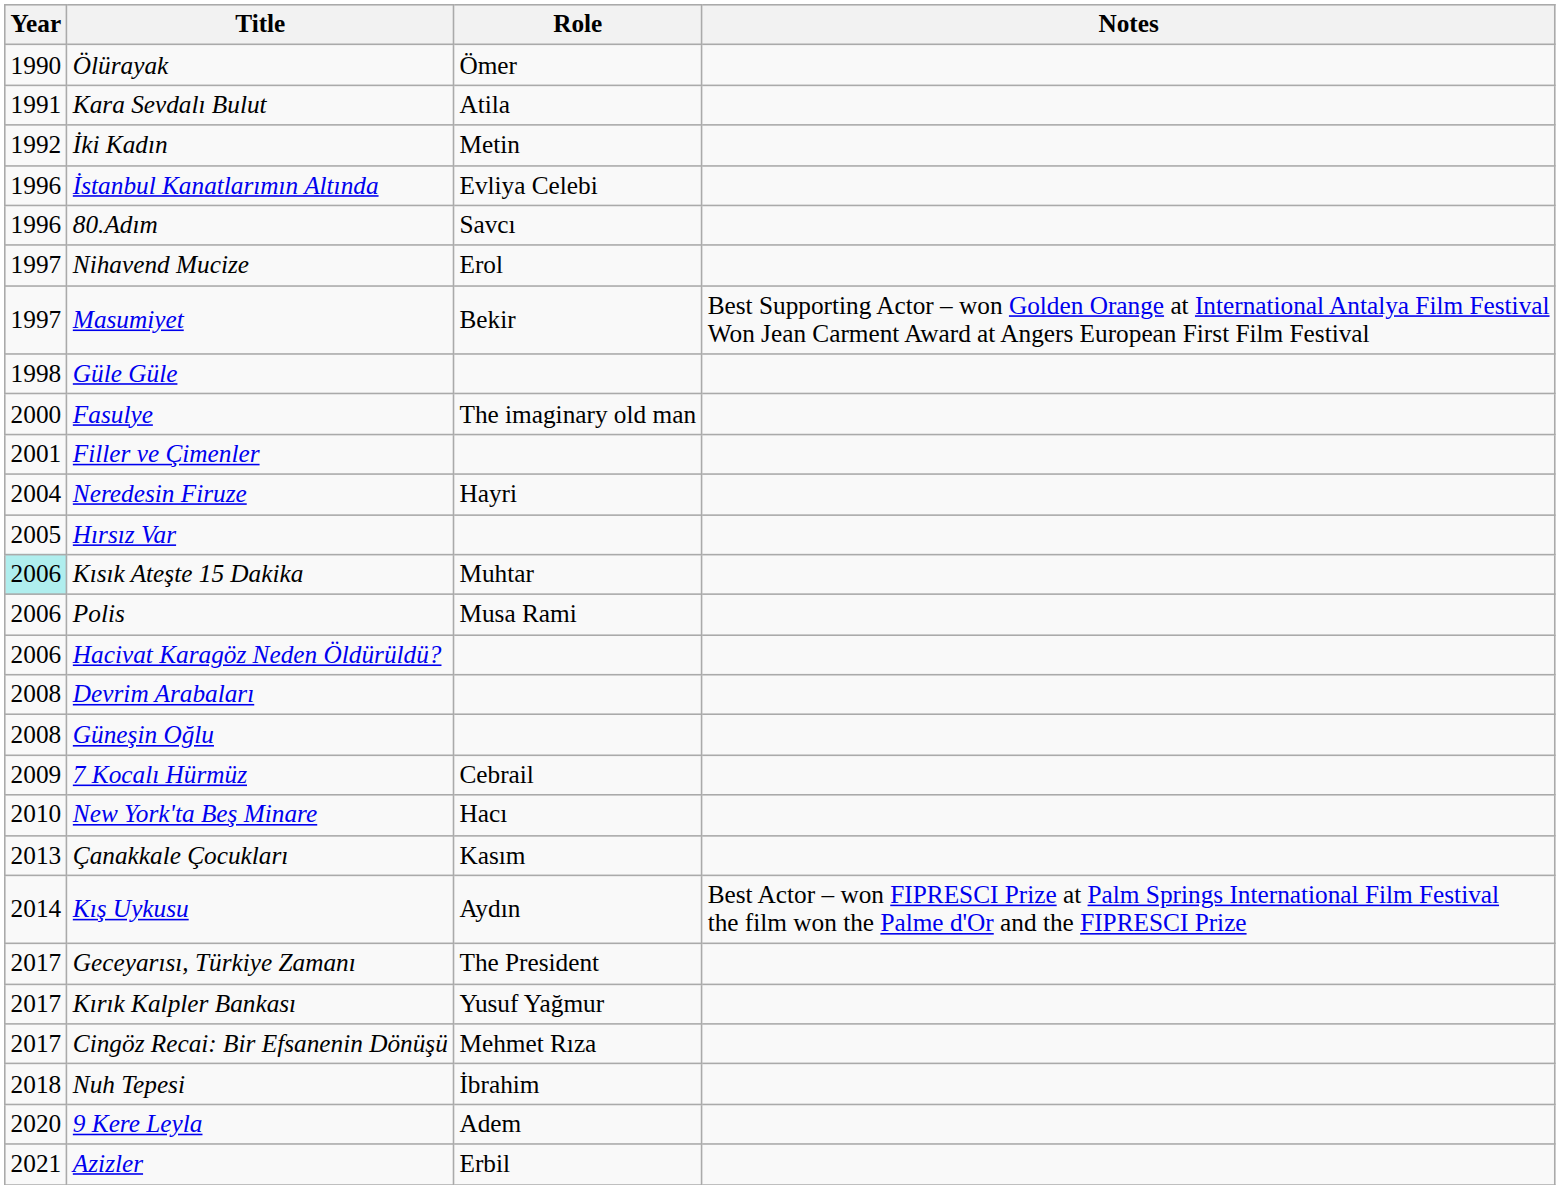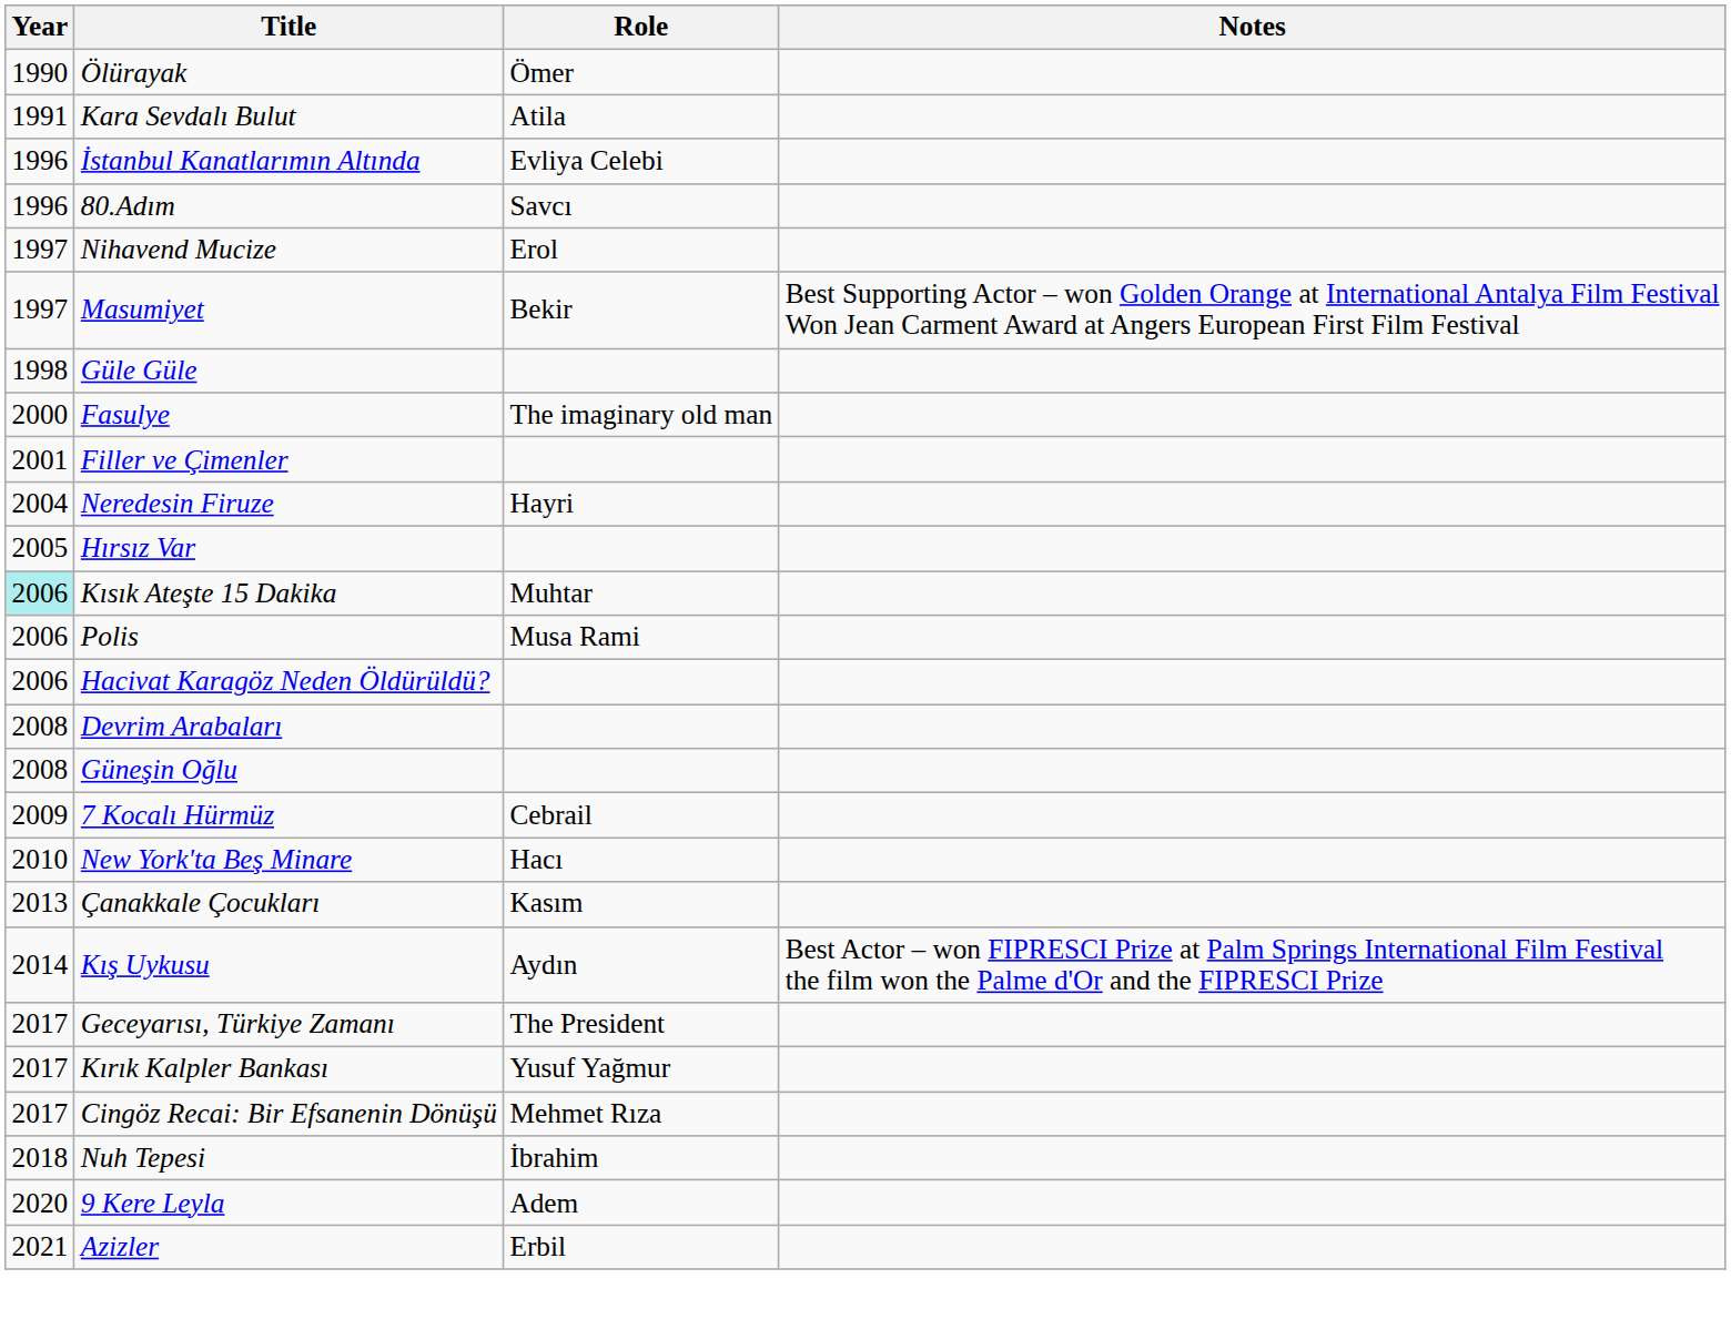 <table class="wikitable sortable">
 <tr>
 <th>Year</th>
 <th>Title</th>
 <th>Role</th>
 <th class="unsortable">Notes</th>
 </tr>
 <tr>
 <td>1990</td>
 <td><em>Ölürayak</em></td>
 <td>Ömer</td>
 <td></td>
 </tr>
 <tr>
 <td>1991</td>
 <td><em>Kara Sevdalı Bulut</em></td>
 <td>Atila</td>
-<td></td>
-</tr>
-<tr>
-<td>1992</td>
-<td><em>İki Kadın</em></td>
-<td>Metin</td>
 <td></td>
 </tr>
 <tr>
 <td>1996</td>
 <td><em><a href='#'>İstanbul Kanatlarımın Altında</a></em></td>
 <td>Evliya Celebi</td>
 <td></td>
 </tr>
 <tr>
 <td>1996</td>
 <td><em>80.Adım</em></td>
 <td>Savcı</td>
 <td></td>
 </tr>
 <tr>
 <td>1997</td>
 <td><em>Nihavend Mucize</em></td>
 <td>Erol</td>
 <td></td>
 </tr>
 <tr>
 <td>1997</td>
 <td><em><a href='#'>Masumiyet</a></em></td>
 <td>Bekir</td>
 <td>Best Supporting Actor – won <a href='#'>Golden Orange</a> at <a href='#'>International Antalya Film Festival</a> <br> Won Jean Carment Award at Angers European First Film Festival <br></td>
 </tr>
 <tr>
 <td>1998</td>
 <td><em><a href='#'>Güle Güle</a></em></td>
 <td></td>
 <td></td>
 </tr>
 <tr>
 <td>2000</td>
 <td><em><a href='#'>Fasulye</a></em></td>
 <td>The imaginary old man</td>
 <td></td>
 </tr>
 <tr>
 <td>2001</td>
 <td><em><a href='#'>Filler ve Çimenler</a></em></td>
 <td></td>
 <td></td>
 </tr>
 <tr>
 <td>2004</td>
 <td><em><a href='#'>Neredesin Firuze</a></em></td>
 <td>Hayri</td>
 <td></td>
 </tr>
 <tr>
 <td>2005</td>
 <td><em><a href='#'>Hırsız Var</a></em></td>
 <td></td>
 <td></td>
 </tr>
 <tr>
 <td style="background: paleturquoise;">2006</td>
 <td><em>Kısık Ateşte 15 Dakika</em></td>
 <td>Muhtar</td>
 <td></td>
 </tr>
 <tr>
 <td>2006</td>
 <td><em>Polis</em></td>
 <td>Musa Rami</td>
 </tr>
 <tr>
 <td>2006</td>
 <td><em><a href='#'>Hacivat Karagöz Neden Öldürüldü?</a></em></td>
 <td></td>
 <td></td>
 </tr>
 <tr>
 <td>2008</td>
 <td><em><a href='#'>Devrim Arabaları</a></em></td>
 <td></td>
 <td></td>
 </tr>
 <tr>
 <td>2008</td>
 <td><em><a href='#'>Güneşin Oğlu</a></em></td>
 <td></td>
 <td></td>
 </tr>
 <tr>
 <td>2009</td>
 <td><em><a href='#'>7 Kocalı Hürmüz</a></em></td>
 <td>Cebrail</td>
 <td></td>
 </tr>
 <tr>
 <td>2010</td>
 <td><em><a href='#'>New York'ta Beş Minare</a></em></td>
 <td>Hacı</td>
 <td></td>
 </tr>
 <tr>
 <td>2013</td>
 <td><em>Çanakkale Çocukları</em></td>
 <td>Kasım</td>
 <td></td>
 </tr>
 <tr>
 <td>2014</td>
 <td><em><a href='#'>Kış Uykusu</a></em></td>
 <td>Aydın</td>
 <td>Best Actor – won <a href='#'>FIPRESCI Prize</a> at <a href='#'>Palm Springs International Film Festival</a> <br> the film won the <a href='#'>Palme d'Or</a> and the <a href='#'>FIPRESCI Prize</a></td>
 </tr>
 <tr>
 <td>2017</td>
 <td><em>Geceyarısı, Türkiye Zamanı</em></td>
 <td>The President</td>
 <td></td>
 </tr>
 <tr>
 <td>2017</td>
 <td><em>Kırık Kalpler Bankası</em></td>
 <td>Yusuf Yağmur</td>
 <td></td>
 </tr>
 <tr>
 <td>2017</td>
 <td><em>Cingöz Recai: Bir Efsanenin Dönüşü</em></td>
 <td>Mehmet Rıza</td>
 <td></td>
 </tr>
 <tr>
 <td>2018</td>
 <td><em>Nuh Tepesi</em></td>
 <td>İbrahim</td>
 <td></td>
 </tr>
 <tr>
 <td>2020</td>
 <td><em><a href='#'>9 Kere Leyla</a></em></td>
 <td>Adem</td>
 <td></td>
 </tr>
 <tr>
 <td>2021</td>
 <td><em><a href='#'>Azizler</a></em></td>
 <td>Erbil</td>
 <td></td>
 </tr>
 </table>
